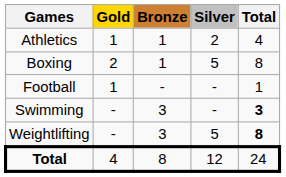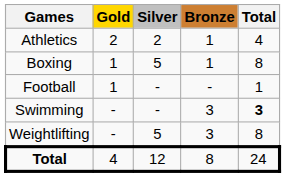 <table class="wikitable" style="text-align:center; font-size:90%">
 <tr>
 <th>Games</th>
 <th style="background:gold">Gold</th>
+<th style="background:silver">Silver</th>
 <th style="background:#CD7F32">Bronze</th>
-<th style="background:silver">Silver</th>
 <th>Total</th>
 </tr>
 <tr>
 <td>Athletics</td>
+<td>2</td>
+<td>2</td>
 <td>1</td>
-<td>1</td>
-<td>2</td>
 <td>4</td>
 </tr>
 <tr>
 <td>Boxing</td>
-<td>2</td>
 <td>1</td>
 <td>5</td>
+<td>1</td>
 <td>8</td>
 </tr>
 <tr>
 <td>Football</td>
 <td>1</td>
 <td>-</td>
 <td>-</td>
 <td>1</td>
 </tr>
 <tr>
 <td>Swimming</td>
 <td>-</td>
+<td>-</td>
 <td>3</td>
-<td>-</td>
 <td><strong>3</strong></td>
 </tr>
 <tr>
 <td>Weightlifting</td>
 <td>-</td>
+<td>5</td>
 <td>3</td>
-<td>5</td>
-<td><strong>8</strong></td>
+<td>8</td>
 </tr>
 <tr style="border: 3px solid black">
 <td><strong>Total</strong></td>
 <td>4</td>
+<td>12</td>
 <td>8</td>
-<td>12</td>
 <td>24</td>
 </tr>
 </table>
